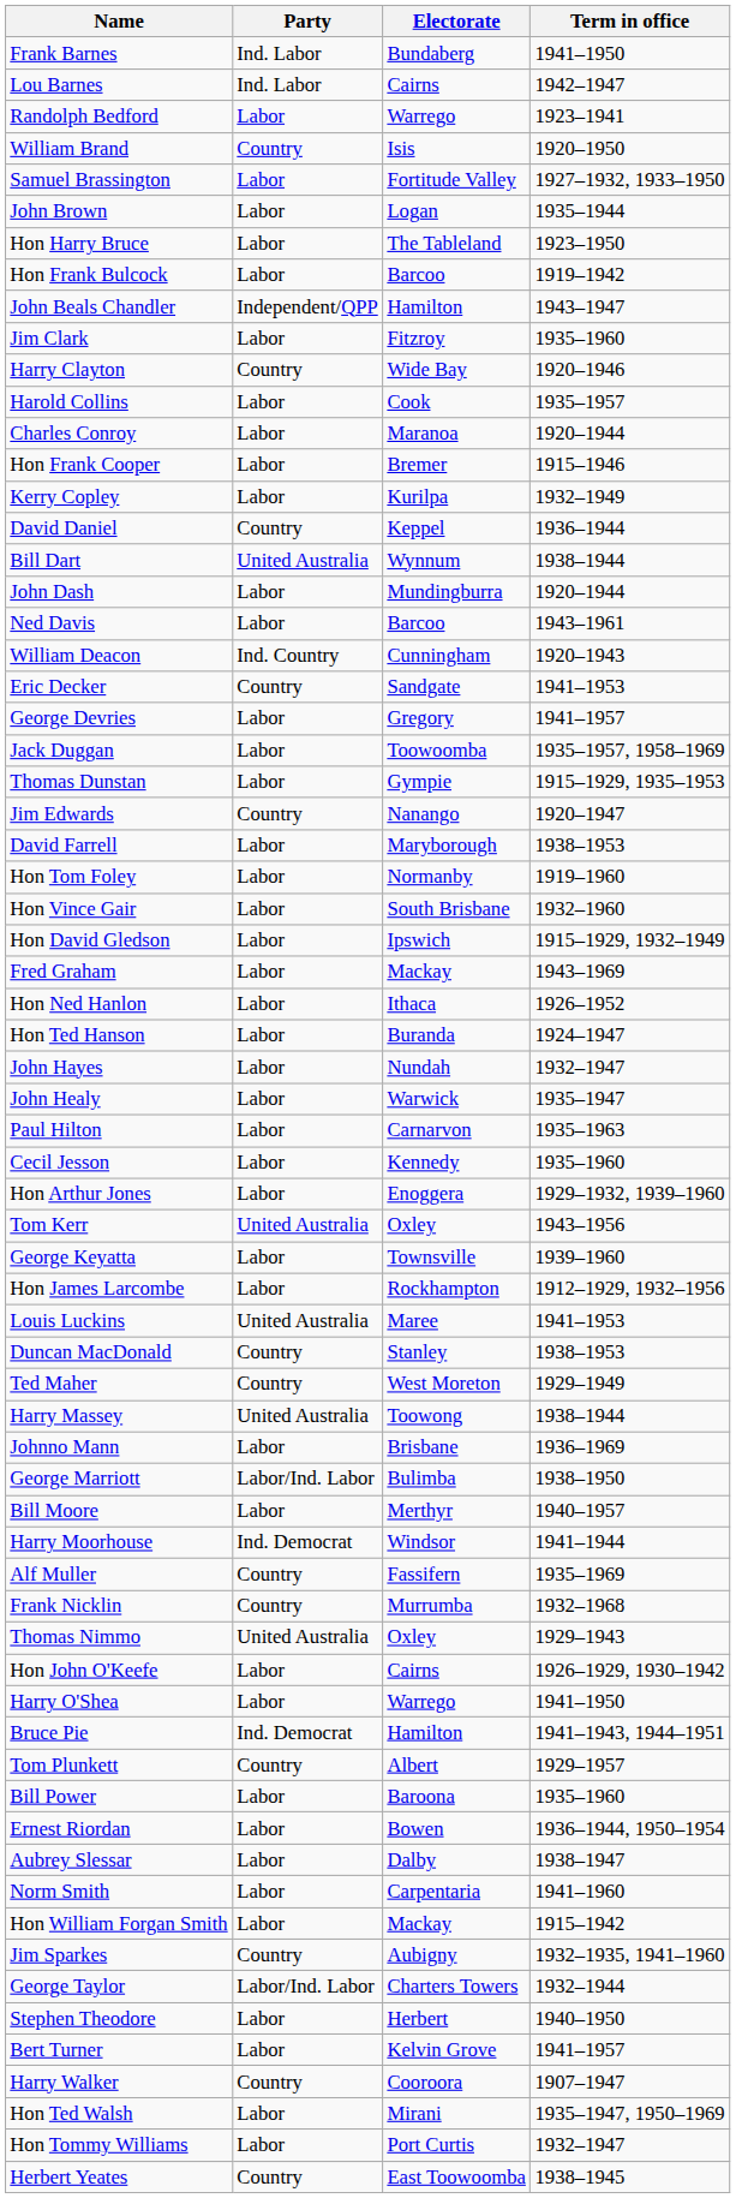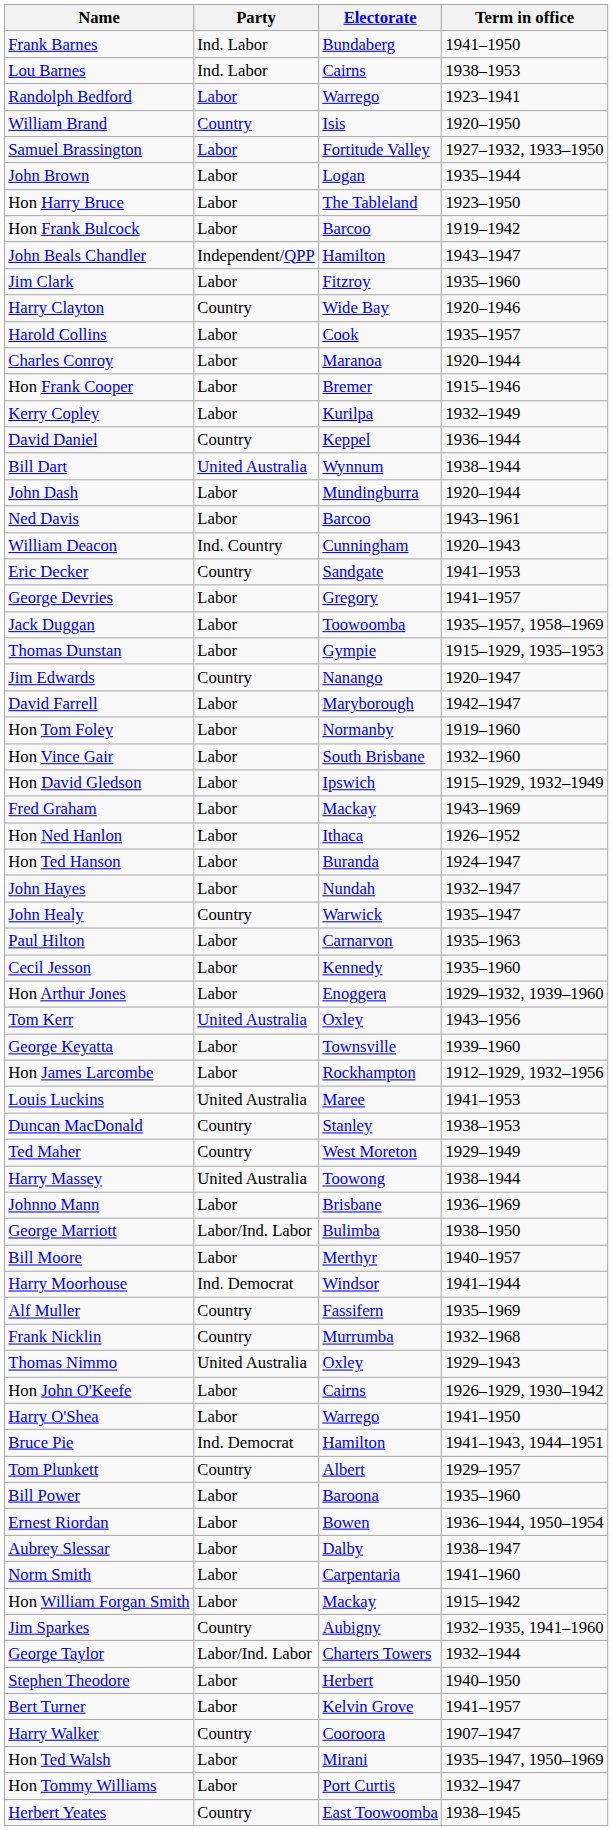 <table class="wikitable sortable">
 <tr>
 <th>Name</th>
 <th>Party</th>
 <th><a href='#'>Electorate</a></th>
 <th>Term in office</th>
 </tr>
 <tr>
 <td><a href='#'>Frank Barnes</a></td>
 <td>Ind. Labor</td>
 <td><a href='#'>Bundaberg</a></td>
 <td>1941–1950</td>
 </tr>
 <tr>
 <td><a href='#'>Lou Barnes</a></td>
 <td>Ind. Labor</td>
 <td><a href='#'>Cairns</a></td>
-<td>1942–1947</td>
+<td>1938–1953</td>
 </tr>
 <tr>
 <td><a href='#'>Randolph Bedford</a></td>
 <td><a href='#'>Labor</a></td>
 <td><a href='#'>Warrego</a></td>
 <td>1923–1941</td>
 </tr>
 <tr>
 <td><a href='#'>William Brand</a></td>
 <td><a href='#'>Country</a></td>
 <td><a href='#'>Isis</a></td>
 <td>1920–1950</td>
 </tr>
 <tr>
 <td><a href='#'>Samuel Brassington</a></td>
 <td><a href='#'>Labor</a></td>
 <td><a href='#'>Fortitude Valley</a></td>
 <td>1927–1932, 1933–1950</td>
 </tr>
 <tr>
 <td><a href='#'>John Brown</a></td>
 <td>Labor</td>
 <td><a href='#'>Logan</a></td>
 <td>1935–1944</td>
 </tr>
 <tr>
 <td>Hon <a href='#'>Harry Bruce</a></td>
 <td>Labor</td>
 <td><a href='#'>The Tableland</a></td>
 <td>1923–1950</td>
 </tr>
 <tr>
 <td>Hon <a href='#'>Frank Bulcock</a></td>
 <td>Labor</td>
 <td><a href='#'>Barcoo</a></td>
 <td>1919–1942</td>
 </tr>
 <tr>
 <td><a href='#'>John Beals Chandler</a></td>
 <td>Independent/<a href='#'>QPP</a></td>
 <td><a href='#'>Hamilton</a></td>
 <td>1943–1947</td>
 </tr>
 <tr>
 <td><a href='#'>Jim Clark</a></td>
 <td>Labor</td>
 <td><a href='#'>Fitzroy</a></td>
 <td>1935–1960</td>
 </tr>
 <tr>
 <td><a href='#'>Harry Clayton</a></td>
 <td>Country</td>
 <td><a href='#'>Wide Bay</a></td>
 <td>1920–1946</td>
 </tr>
 <tr>
 <td><a href='#'>Harold Collins</a></td>
 <td>Labor</td>
 <td><a href='#'>Cook</a></td>
 <td>1935–1957</td>
 </tr>
 <tr>
 <td><a href='#'>Charles Conroy</a></td>
 <td>Labor</td>
 <td><a href='#'>Maranoa</a></td>
 <td>1920–1944</td>
 </tr>
 <tr>
 <td>Hon <a href='#'>Frank Cooper</a></td>
 <td>Labor</td>
 <td><a href='#'>Bremer</a></td>
 <td>1915–1946</td>
 </tr>
 <tr>
 <td><a href='#'>Kerry Copley</a></td>
 <td>Labor</td>
 <td><a href='#'>Kurilpa</a></td>
 <td>1932–1949</td>
 </tr>
 <tr>
 <td><a href='#'>David Daniel</a></td>
 <td>Country</td>
 <td><a href='#'>Keppel</a></td>
 <td>1936–1944</td>
 </tr>
 <tr>
 <td><a href='#'>Bill Dart</a></td>
 <td><a href='#'>United Australia</a></td>
 <td><a href='#'>Wynnum</a></td>
 <td>1938–1944</td>
 </tr>
 <tr>
 <td><a href='#'>John Dash</a></td>
 <td>Labor</td>
 <td><a href='#'>Mundingburra</a></td>
 <td>1920–1944</td>
 </tr>
 <tr>
 <td><a href='#'>Ned Davis</a></td>
 <td>Labor</td>
 <td><a href='#'>Barcoo</a></td>
 <td>1943–1961</td>
 </tr>
 <tr>
 <td><a href='#'>William Deacon</a></td>
 <td>Ind. Country</td>
 <td><a href='#'>Cunningham</a></td>
 <td>1920–1943</td>
 </tr>
 <tr>
 <td><a href='#'>Eric Decker</a></td>
 <td>Country</td>
 <td><a href='#'>Sandgate</a></td>
 <td>1941–1953</td>
 </tr>
 <tr>
 <td><a href='#'>George Devries</a></td>
 <td>Labor</td>
 <td><a href='#'>Gregory</a></td>
 <td>1941–1957</td>
 </tr>
 <tr>
 <td><a href='#'>Jack Duggan</a></td>
 <td>Labor</td>
 <td><a href='#'>Toowoomba</a></td>
 <td>1935–1957, 1958–1969</td>
 </tr>
 <tr>
 <td><a href='#'>Thomas Dunstan</a></td>
 <td>Labor</td>
 <td><a href='#'>Gympie</a></td>
 <td>1915–1929, 1935–1953</td>
 </tr>
 <tr>
 <td><a href='#'>Jim Edwards</a></td>
 <td>Country</td>
 <td><a href='#'>Nanango</a></td>
 <td>1920–1947</td>
 </tr>
 <tr>
 <td><a href='#'>David Farrell</a></td>
 <td>Labor</td>
 <td><a href='#'>Maryborough</a></td>
-<td>1938–1953</td>
+<td>1942–1947</td>
 </tr>
 <tr>
 <td>Hon <a href='#'>Tom Foley</a></td>
 <td>Labor</td>
 <td><a href='#'>Normanby</a></td>
 <td>1919–1960</td>
 </tr>
 <tr>
 <td>Hon <a href='#'>Vince Gair</a></td>
 <td>Labor</td>
 <td><a href='#'>South Brisbane</a></td>
 <td>1932–1960</td>
 </tr>
 <tr>
 <td>Hon <a href='#'>David Gledson</a></td>
 <td>Labor</td>
 <td><a href='#'>Ipswich</a></td>
 <td>1915–1929, 1932–1949</td>
 </tr>
 <tr>
 <td><a href='#'>Fred Graham</a></td>
 <td>Labor</td>
 <td><a href='#'>Mackay</a></td>
 <td>1943–1969</td>
 </tr>
 <tr>
 <td>Hon <a href='#'>Ned Hanlon</a></td>
 <td>Labor</td>
 <td><a href='#'>Ithaca</a></td>
 <td>1926–1952</td>
 </tr>
 <tr>
 <td>Hon <a href='#'>Ted Hanson</a></td>
 <td>Labor</td>
 <td><a href='#'>Buranda</a></td>
 <td>1924–1947</td>
 </tr>
 <tr>
 <td><a href='#'>John Hayes</a></td>
 <td>Labor</td>
 <td><a href='#'>Nundah</a></td>
 <td>1932–1947</td>
 </tr>
 <tr>
 <td><a href='#'>John Healy</a></td>
-<td>Labor</td>
+<td>Country</td>
 <td><a href='#'>Warwick</a></td>
 <td>1935–1947</td>
 </tr>
 <tr>
 <td><a href='#'>Paul Hilton</a></td>
 <td>Labor</td>
 <td><a href='#'>Carnarvon</a></td>
 <td>1935–1963</td>
 </tr>
 <tr>
 <td><a href='#'>Cecil Jesson</a></td>
 <td>Labor</td>
 <td><a href='#'>Kennedy</a></td>
 <td>1935–1960</td>
 </tr>
 <tr>
 <td>Hon <a href='#'>Arthur Jones</a></td>
 <td>Labor</td>
 <td><a href='#'>Enoggera</a></td>
 <td>1929–1932, 1939–1960</td>
 </tr>
 <tr>
 <td><a href='#'>Tom Kerr</a></td>
 <td><a href='#'>United Australia</a></td>
 <td><a href='#'>Oxley</a></td>
 <td>1943–1956</td>
 </tr>
 <tr>
 <td><a href='#'>George Keyatta</a></td>
 <td>Labor</td>
 <td><a href='#'>Townsville</a></td>
 <td>1939–1960</td>
 </tr>
 <tr>
 <td>Hon <a href='#'>James Larcombe</a></td>
 <td>Labor</td>
 <td><a href='#'>Rockhampton</a></td>
 <td>1912–1929, 1932–1956</td>
 </tr>
 <tr>
 <td><a href='#'>Louis Luckins</a></td>
 <td>United Australia</td>
 <td><a href='#'>Maree</a></td>
 <td>1941–1953</td>
 </tr>
 <tr>
 <td><a href='#'>Duncan MacDonald</a></td>
 <td>Country</td>
 <td><a href='#'>Stanley</a></td>
 <td>1938–1953</td>
 </tr>
 <tr>
 <td><a href='#'>Ted Maher</a></td>
 <td>Country</td>
 <td><a href='#'>West Moreton</a></td>
 <td>1929–1949</td>
 </tr>
 <tr>
 <td><a href='#'>Harry Massey</a></td>
 <td>United Australia</td>
 <td><a href='#'>Toowong</a></td>
 <td>1938–1944</td>
 </tr>
 <tr>
 <td><a href='#'>Johnno Mann</a></td>
 <td>Labor</td>
 <td><a href='#'>Brisbane</a></td>
 <td>1936–1969</td>
 </tr>
 <tr>
 <td><a href='#'>George Marriott</a></td>
 <td>Labor/Ind. Labor</td>
 <td><a href='#'>Bulimba</a></td>
 <td>1938–1950</td>
 </tr>
 <tr>
 <td><a href='#'>Bill Moore</a></td>
 <td>Labor</td>
 <td><a href='#'>Merthyr</a></td>
 <td>1940–1957</td>
 </tr>
 <tr>
 <td><a href='#'>Harry Moorhouse</a></td>
 <td>Ind. Democrat</td>
 <td><a href='#'>Windsor</a></td>
 <td>1941–1944</td>
 </tr>
 <tr>
 <td><a href='#'>Alf Muller</a></td>
 <td>Country</td>
 <td><a href='#'>Fassifern</a></td>
 <td>1935–1969</td>
 </tr>
 <tr>
 <td><a href='#'>Frank Nicklin</a></td>
 <td>Country</td>
 <td><a href='#'>Murrumba</a></td>
 <td>1932–1968</td>
 </tr>
 <tr>
 <td><a href='#'>Thomas Nimmo</a></td>
 <td>United Australia</td>
 <td><a href='#'>Oxley</a></td>
 <td>1929–1943</td>
 </tr>
 <tr>
 <td>Hon <a href='#'>John O'Keefe</a></td>
 <td>Labor</td>
 <td><a href='#'>Cairns</a></td>
 <td>1926–1929, 1930–1942</td>
 </tr>
 <tr>
 <td><a href='#'>Harry O'Shea</a></td>
 <td>Labor</td>
 <td><a href='#'>Warrego</a></td>
 <td>1941–1950</td>
 </tr>
 <tr>
 <td><a href='#'>Bruce Pie</a></td>
 <td>Ind. Democrat</td>
 <td><a href='#'>Hamilton</a></td>
 <td>1941–1943, 1944–1951</td>
 </tr>
 <tr>
 <td><a href='#'>Tom Plunkett</a></td>
 <td>Country</td>
 <td><a href='#'>Albert</a></td>
 <td>1929–1957</td>
 </tr>
 <tr>
 <td><a href='#'>Bill Power</a></td>
 <td>Labor</td>
 <td><a href='#'>Baroona</a></td>
 <td>1935–1960</td>
 </tr>
 <tr>
 <td><a href='#'>Ernest Riordan</a></td>
 <td>Labor</td>
 <td><a href='#'>Bowen</a></td>
 <td>1936–1944, 1950–1954</td>
 </tr>
 <tr>
 <td><a href='#'>Aubrey Slessar</a></td>
 <td>Labor</td>
 <td><a href='#'>Dalby</a></td>
 <td>1938–1947</td>
 </tr>
 <tr>
 <td><a href='#'>Norm Smith</a></td>
 <td>Labor</td>
 <td><a href='#'>Carpentaria</a></td>
 <td>1941–1960</td>
 </tr>
 <tr>
 <td>Hon <a href='#'>William Forgan Smith</a></td>
 <td>Labor</td>
 <td><a href='#'>Mackay</a></td>
 <td>1915–1942</td>
 </tr>
 <tr>
 <td><a href='#'>Jim Sparkes</a></td>
 <td>Country</td>
 <td><a href='#'>Aubigny</a></td>
 <td>1932–1935, 1941–1960</td>
 </tr>
 <tr>
 <td><a href='#'>George Taylor</a></td>
 <td>Labor/Ind. Labor</td>
 <td><a href='#'>Charters Towers</a></td>
 <td>1932–1944</td>
 </tr>
 <tr>
 <td><a href='#'>Stephen Theodore</a></td>
 <td>Labor</td>
 <td><a href='#'>Herbert</a></td>
 <td>1940–1950</td>
 </tr>
 <tr>
 <td><a href='#'>Bert Turner</a></td>
 <td>Labor</td>
 <td><a href='#'>Kelvin Grove</a></td>
 <td>1941–1957</td>
 </tr>
 <tr>
 <td><a href='#'>Harry Walker</a></td>
 <td>Country</td>
 <td><a href='#'>Cooroora</a></td>
 <td>1907–1947</td>
 </tr>
 <tr>
 <td>Hon <a href='#'>Ted Walsh</a></td>
 <td>Labor</td>
 <td><a href='#'>Mirani</a></td>
 <td>1935–1947, 1950–1969</td>
 </tr>
 <tr>
 <td>Hon <a href='#'>Tommy Williams</a></td>
 <td>Labor</td>
 <td><a href='#'>Port Curtis</a></td>
 <td>1932–1947</td>
 </tr>
 <tr>
 <td><a href='#'>Herbert Yeates</a></td>
 <td>Country</td>
 <td><a href='#'>East Toowoomba</a></td>
 <td>1938–1945</td>
 </tr>
 </table>
